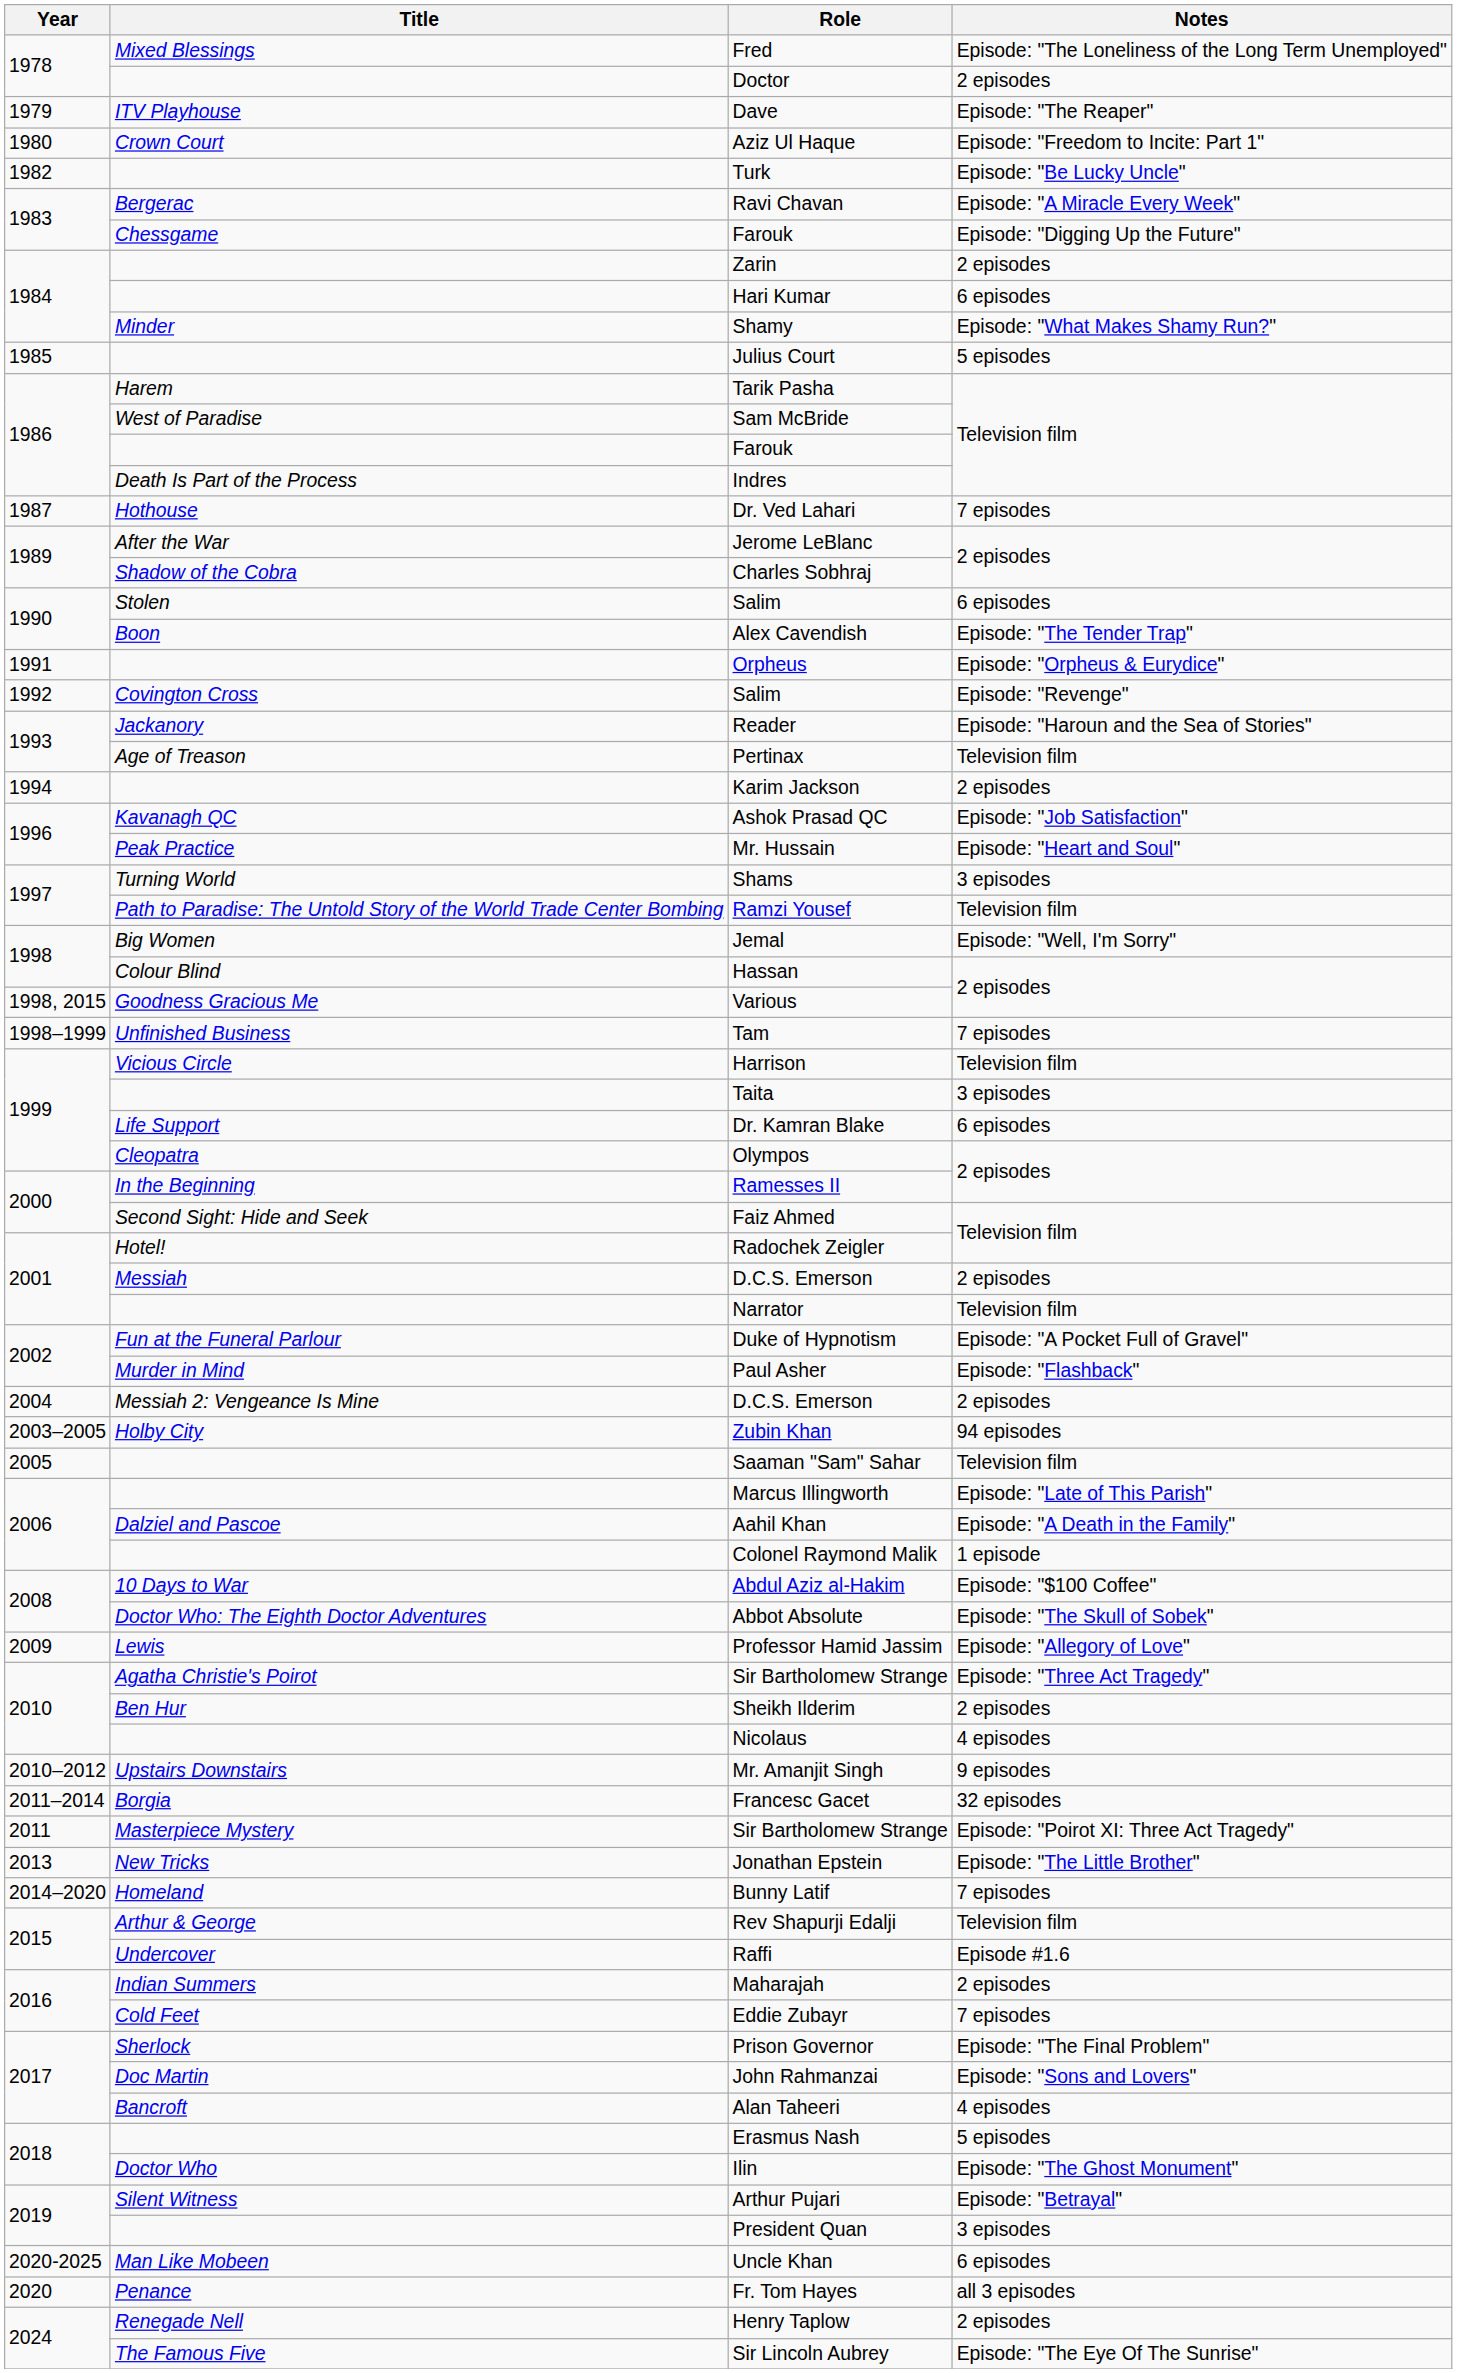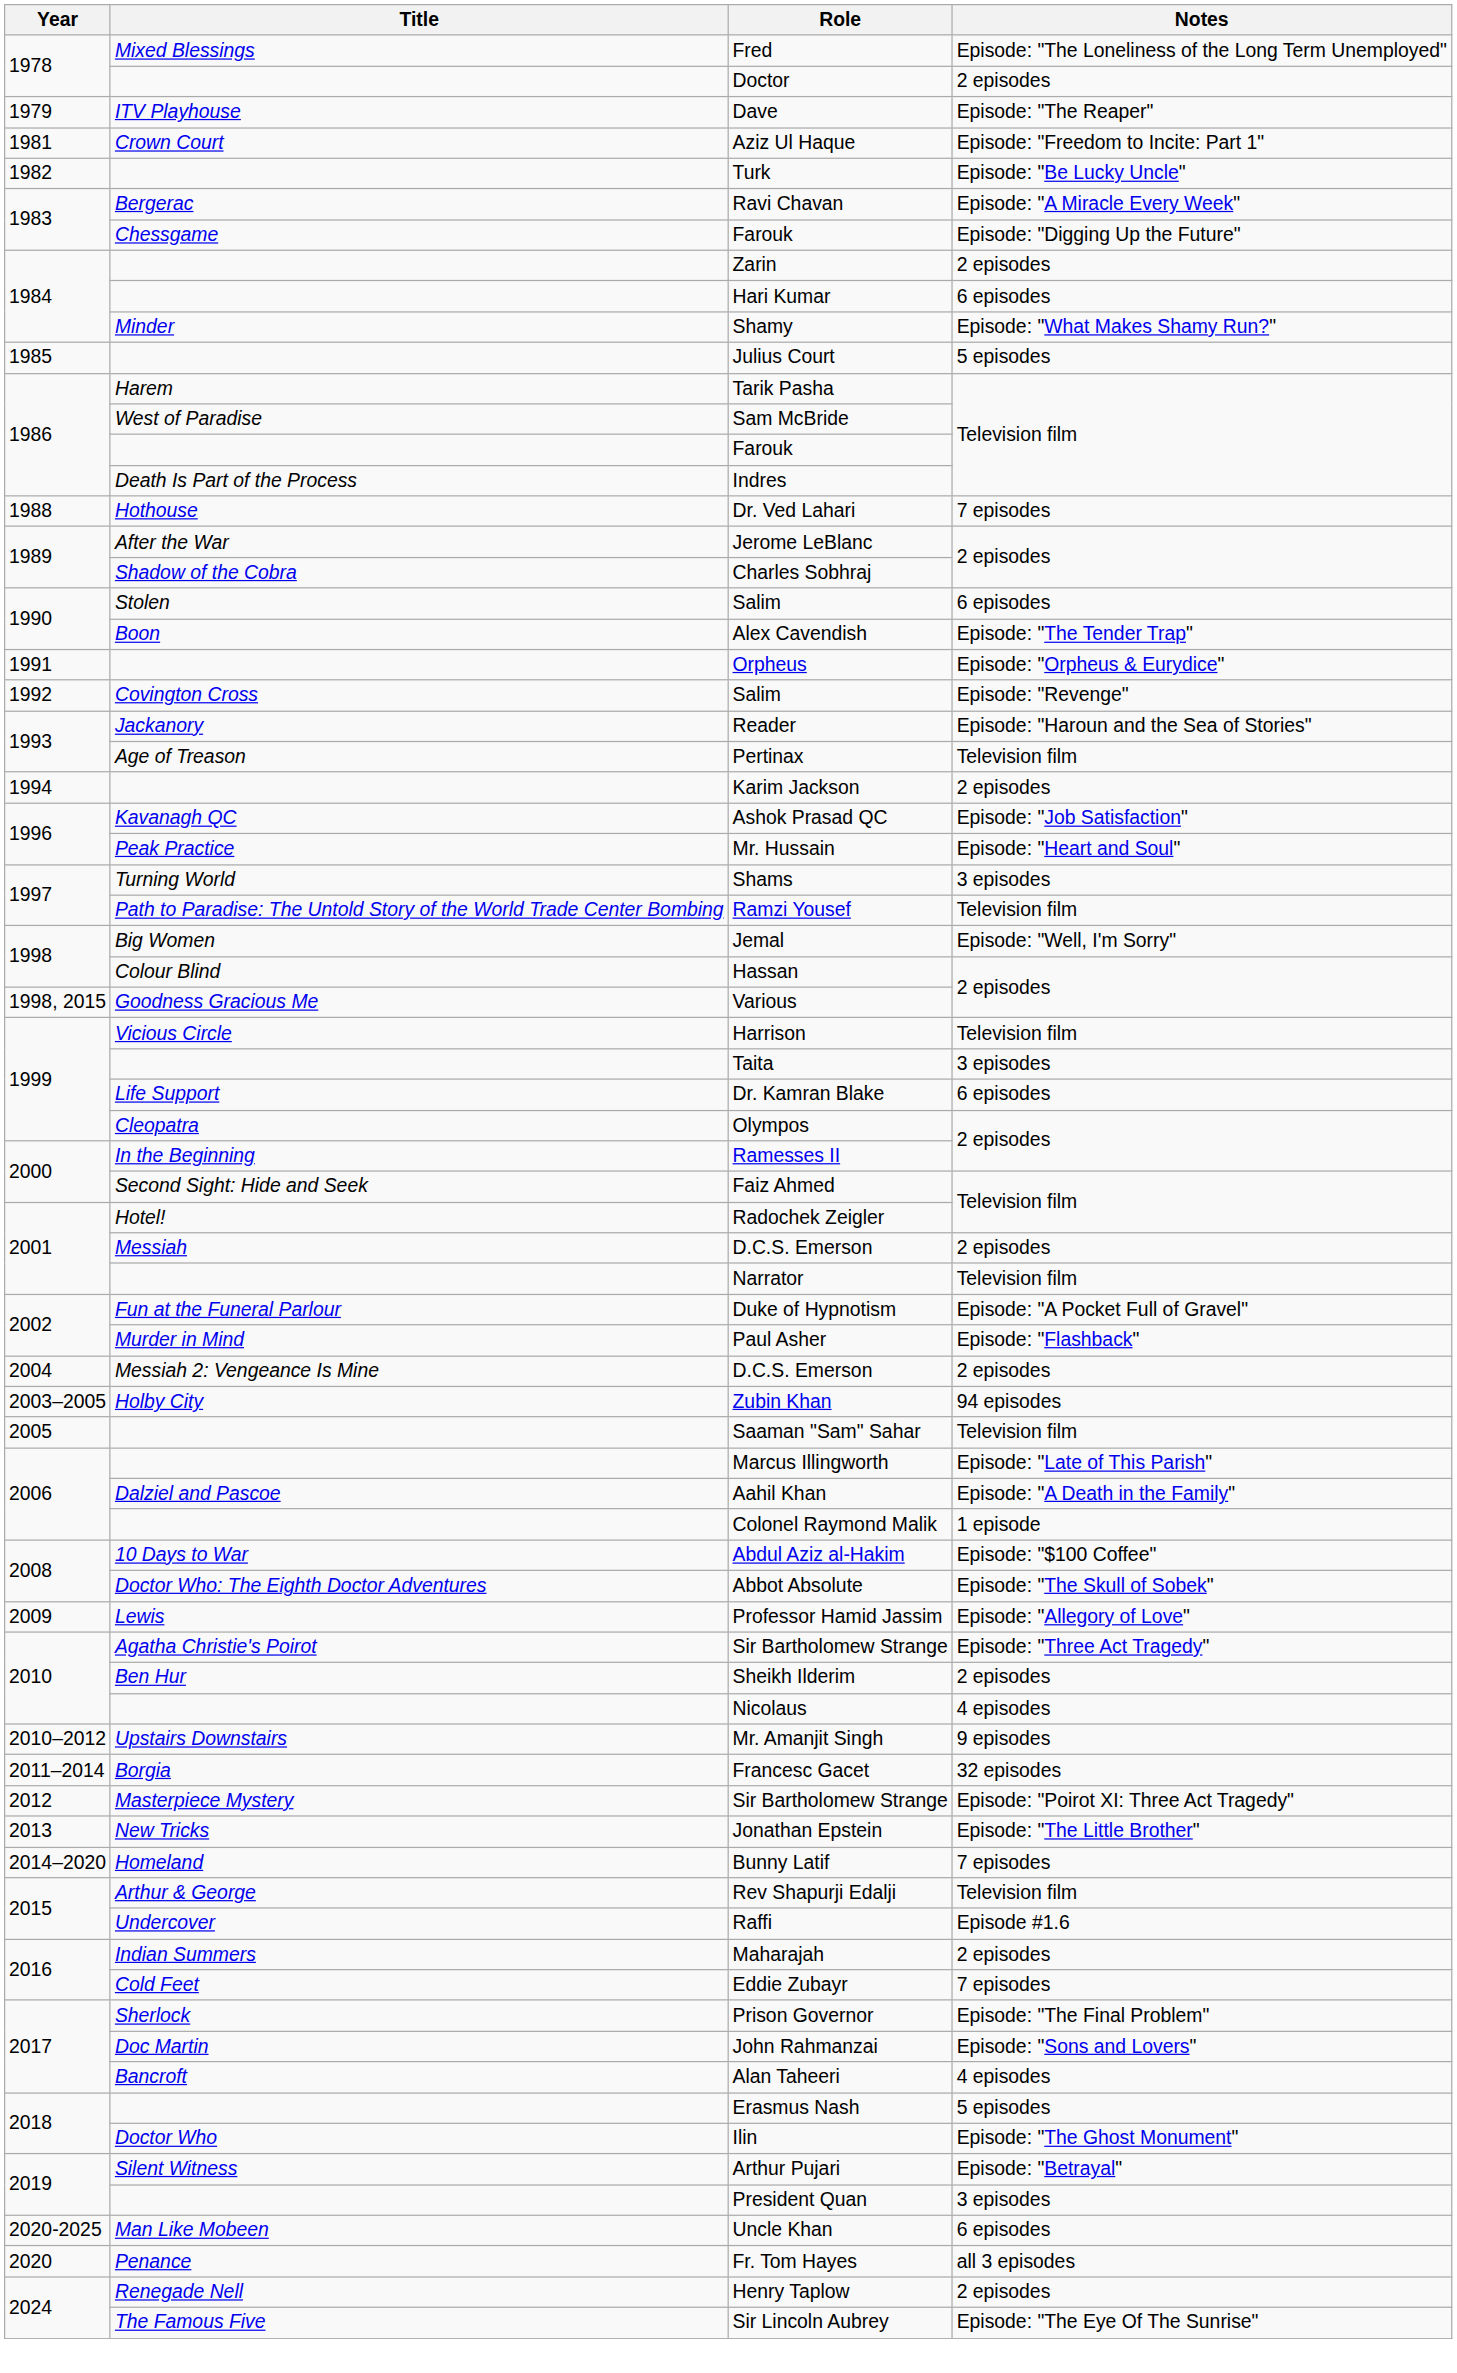 <table class="wikitable sortable">
 <tr>
 <th>Year</th>
 <th>Title</th>
 <th>Role</th>
 <th class = unsortable>Notes</th>
 </tr>
 <tr>
 <td rowspan="2">1978</td>
 <td><a href='#'><em>Mixed Blessings</em></a></td>
 <td>Fred</td>
 <td>Episode: "The Loneliness of the Long Term Unemployed"</td>
 </tr>
 <tr>
 <td><em></em></td>
 <td>Doctor</td>
 <td>2 episodes</td>
 </tr>
 <tr>
 <td>1979</td>
 <td><em><a href='#'>ITV Playhouse</a></em></td>
 <td>Dave</td>
 <td>Episode: "The Reaper"</td>
 </tr>
 <tr>
-<td>1980</td>
+<td>1981</td>
 <td><a href='#'><em>Crown Court</em></a></td>
 <td>Aziz Ul Haque</td>
 <td>Episode: "Freedom to Incite: Part 1"</td>
 </tr>
 <tr>
 <td>1982</td>
 <td><em></em></td>
 <td>Turk</td>
 <td>Episode: "<a href='#'>Be Lucky Uncle</a>"</td>
 </tr>
 <tr>
 <td rowspan="2">1983</td>
 <td><a href='#'><em>Bergerac</em></a></td>
 <td>Ravi Chavan</td>
 <td>Episode: "<a href='#'>A Miracle Every Week</a>"</td>
 </tr>
 <tr>
 <td><em><a href='#'>Chessgame</a></em></td>
 <td>Farouk</td>
 <td>Episode: "Digging Up the Future"</td>
 </tr>
 <tr>
 <td rowspan="3">1984</td>
 <td><em></em></td>
 <td>Zarin</td>
 <td>2 episodes</td>
 </tr>
 <tr>
 <td><em></em></td>
 <td>Hari Kumar</td>
 <td>6 episodes</td>
 </tr>
 <tr>
 <td><a href='#'><em>Minder</em></a></td>
 <td>Shamy</td>
 <td>Episode: "<a href='#'>What Makes Shamy Run?</a>"</td>
 </tr>
 <tr>
 <td>1985</td>
 <td><em></em></td>
 <td>Julius Court</td>
 <td>5 episodes</td>
 </tr>
 <tr>
 <td rowspan="4">1986</td>
 <td><em>Harem</em></td>
 <td>Tarik Pasha</td>
 <td rowspan="4">Television film</td>
 </tr>
 <tr>
 <td><em>West of Paradise</em></td>
 <td>Sam McBride</td>
 </tr>
 <tr>
 <td><em></em></td>
 <td>Farouk</td>
 </tr>
 <tr>
 <td><em>Death Is Part of the Process</em></td>
 <td>Indres</td>
 </tr>
 <tr>
-<td>1987</td>
+<td>1988</td>
 <td><a href='#'><em>Hothouse</em></a></td>
 <td>Dr. Ved Lahari</td>
 <td>7 episodes</td>
 </tr>
 <tr>
 <td rowspan="2">1989</td>
 <td><em>After the War</em></td>
 <td>Jerome LeBlanc</td>
 <td rowspan="2">2 episodes</td>
 </tr>
 <tr>
 <td><em><a href='#'>Shadow of the Cobra</a></em></td>
 <td>Charles Sobhraj</td>
 </tr>
 <tr>
 <td rowspan="2">1990</td>
 <td><em>Stolen</em></td>
 <td>Salim</td>
 <td>6 episodes</td>
 </tr>
 <tr>
 <td><a href='#'><em>Boon</em></a></td>
 <td>Alex Cavendish</td>
 <td>Episode: "<a href='#'>The Tender Trap</a>"</td>
 </tr>
 <tr>
 <td>1991</td>
 <td><em></em></td>
 <td><a href='#'>Orpheus</a></td>
 <td>Episode: "<a href='#'>Orpheus & Eurydice</a>"</td>
 </tr>
 <tr>
 <td>1992</td>
 <td><em><a href='#'>Covington Cross</a></em></td>
 <td>Salim</td>
 <td>Episode: "Revenge"</td>
 </tr>
 <tr>
 <td rowspan="2">1993</td>
 <td><em><a href='#'>Jackanory</a></em></td>
 <td>Reader</td>
 <td>Episode: "Haroun and the Sea of Stories"</td>
 </tr>
 <tr>
 <td><em>Age of Treason</em></td>
 <td>Pertinax</td>
 <td>Television film</td>
 </tr>
 <tr>
 <td>1994</td>
 <td><em></em></td>
 <td>Karim Jackson</td>
 <td>2 episodes</td>
 </tr>
 <tr>
 <td rowspan="2">1996</td>
 <td><em><a href='#'>Kavanagh QC</a></em></td>
 <td>Ashok Prasad QC</td>
 <td>Episode: "<a href='#'>Job Satisfaction</a>"</td>
 </tr>
 <tr>
 <td><em><a href='#'>Peak Practice</a></em></td>
 <td>Mr. Hussain</td>
 <td>Episode: "<a href='#'>Heart and Soul</a>"</td>
 </tr>
 <tr>
 <td rowspan="2">1997</td>
 <td><em>Turning World</em></td>
 <td>Shams</td>
 <td>3 episodes</td>
 </tr>
 <tr>
 <td><em><a href='#'>Path to Paradise: The Untold Story of the World Trade Center Bombing</a></em></td>
 <td><a href='#'>Ramzi Yousef</a></td>
 <td>Television film</td>
 </tr>
 <tr>
 <td rowspan="2">1998</td>
 <td><em>Big Women</em></td>
 <td>Jemal</td>
 <td>Episode: "Well, I'm Sorry"</td>
 </tr>
 <tr>
 <td><em>Colour Blind</em></td>
 <td>Hassan</td>
 <td rowspan="2">2 episodes</td>
 </tr>
 <tr>
 <td>1998, 2015</td>
 <td><a href='#'><em>Goodness Gracious Me</em></a></td>
 <td>Various</td>
-</tr>
-<tr>
-<td>1998–1999</td>
-<td><a href='#'><em>Unfinished Business</em></a></td>
-<td>Tam</td>
-<td>7 episodes</td>
 </tr>
 <tr>
 <td rowspan="4">1999</td>
 <td><a href='#'><em>Vicious Circle</em></a></td>
 <td>Harrison</td>
 <td>Television film</td>
 </tr>
 <tr>
 <td><em></em></td>
 <td>Taita</td>
 <td>3 episodes</td>
 </tr>
 <tr>
 <td><a href='#'><em>Life Support</em></a></td>
 <td>Dr. Kamran Blake</td>
 <td>6 episodes</td>
 </tr>
 <tr>
 <td><a href='#'><em>Cleopatra</em></a></td>
 <td>Olympos</td>
 <td rowspan="2">2 episodes</td>
 </tr>
 <tr>
 <td rowspan="2">2000</td>
 <td><a href='#'><em>In the Beginning</em></a></td>
 <td><a href='#'>Ramesses II</a></td>
 </tr>
 <tr>
 <td><em>Second Sight: Hide and Seek</em></td>
 <td>Faiz Ahmed</td>
 <td rowspan="2">Television film</td>
 </tr>
 <tr>
 <td rowspan="3">2001</td>
 <td><em>Hotel!</em></td>
 <td>Radochek Zeigler</td>
 </tr>
 <tr>
 <td><a href='#'><em>Messiah</em></a></td>
 <td>D.C.S. Emerson</td>
 <td>2 episodes</td>
 </tr>
 <tr>
 <td><em></em></td>
 <td>Narrator</td>
 <td>Television film</td>
 </tr>
 <tr>
 <td rowspan="2">2002</td>
 <td><em><a href='#'>Fun at the Funeral Parlour</a></em></td>
 <td>Duke of Hypnotism</td>
 <td>Episode: "A Pocket Full of Gravel"</td>
 </tr>
 <tr>
 <td><a href='#'><em>Murder in Mind</em></a></td>
 <td>Paul Asher</td>
 <td>Episode: "<a href='#'>Flashback</a>"</td>
 </tr>
 <tr>
 <td>2004</td>
 <td><em>Messiah 2: Vengeance Is Mine</em></td>
 <td>D.C.S. Emerson</td>
 <td>2 episodes</td>
 </tr>
 <tr>
 <td>2003–2005</td>
 <td><em><a href='#'>Holby City</a></em></td>
 <td><a href='#'>Zubin Khan</a></td>
 <td>94 episodes</td>
 </tr>
 <tr>
 <td>2005</td>
 <td><em></em></td>
 <td>Saaman "Sam" Sahar</td>
 <td>Television film</td>
 </tr>
 <tr>
 <td rowspan="3">2006</td>
 <td><em></em></td>
 <td>Marcus Illingworth</td>
 <td>Episode: "<a href='#'>Late of This Parish</a>"</td>
 </tr>
 <tr>
 <td><a href='#'><em>Dalziel and Pascoe</em></a></td>
 <td>Aahil Khan</td>
 <td>Episode: "<a href='#'>A Death in the Family</a>"</td>
 </tr>
 <tr>
 <td><em></em></td>
 <td>Colonel Raymond Malik</td>
 <td>1 episode</td>
 </tr>
 <tr>
 <td rowspan="2">2008</td>
 <td><em><a href='#'>10 Days to War</a></em></td>
 <td><a href='#'>Abdul Aziz al-Hakim</a></td>
 <td>Episode: "$100 Coffee"</td>
 </tr>
 <tr>
 <td><em><a href='#'>Doctor Who: The Eighth Doctor Adventures</a></em></td>
 <td>Abbot Absolute</td>
 <td>Episode: "<a href='#'>The Skull of Sobek</a>"</td>
 </tr>
 <tr>
 <td>2009</td>
 <td><em><a href='#'>Lewis</a></em></td>
 <td>Professor Hamid Jassim</td>
 <td>Episode: "<a href='#'>Allegory of Love</a>"</td>
 </tr>
 <tr>
 <td rowspan="3">2010</td>
 <td><em><a href='#'>Agatha Christie's Poirot</a></em></td>
 <td>Sir Bartholomew Strange</td>
 <td>Episode: "<a href='#'>Three Act Tragedy</a>"</td>
 </tr>
 <tr>
 <td><a href='#'><em>Ben Hur</em></a></td>
 <td>Sheikh Ilderim</td>
 <td>2 episodes</td>
 </tr>
 <tr>
 <td><em></em></td>
 <td>Nicolaus</td>
 <td>4 episodes</td>
 </tr>
 <tr>
 <td>2010–2012</td>
 <td><a href='#'><em>Upstairs Downstairs</em></a></td>
 <td>Mr. Amanjit Singh</td>
 <td>9 episodes</td>
 </tr>
 <tr>
 <td>2011–2014</td>
 <td><a href='#'><em>Borgia</em></a></td>
 <td>Francesc Gacet</td>
 <td>32 episodes</td>
 </tr>
 <tr>
-<td>2011</td>
+<td>2012</td>
 <td><em><a href='#'>Masterpiece Mystery</a></em></td>
 <td>Sir Bartholomew Strange</td>
 <td>Episode: "Poirot XI: Three Act Tragedy"</td>
 </tr>
 <tr>
 <td>2013</td>
 <td><em><a href='#'>New Tricks</a></em></td>
 <td>Jonathan Epstein</td>
 <td>Episode: "<a href='#'>The Little Brother</a>"</td>
 </tr>
 <tr>
 <td>2014–2020</td>
 <td><a href='#'><em>Homeland</em></a></td>
 <td>Bunny Latif</td>
 <td>7 episodes</td>
 </tr>
 <tr>
 <td rowspan="2">2015</td>
 <td><a href='#'><em>Arthur & George</em></a></td>
 <td>Rev Shapurji Edalji</td>
 <td>Television film</td>
 </tr>
 <tr>
 <td><a href='#'><em>Undercover</em></a></td>
 <td>Raffi</td>
 <td>Episode #1.6</td>
 </tr>
 <tr>
 <td rowspan="2">2016</td>
 <td><em><a href='#'>Indian Summers</a></em></td>
 <td>Maharajah</td>
 <td>2 episodes</td>
 </tr>
 <tr>
 <td><em><a href='#'>Cold Feet</a></em></td>
 <td>Eddie Zubayr</td>
 <td>7 episodes</td>
 </tr>
 <tr>
 <td rowspan="3">2017</td>
 <td><a href='#'><em>Sherlock</em></a></td>
 <td>Prison Governor</td>
 <td>Episode: "The Final Problem"</td>
 </tr>
 <tr>
 <td><em><a href='#'>Doc Martin</a></em></td>
 <td>John Rahmanzai</td>
 <td>Episode: "<a href='#'>Sons and Lovers</a>"</td>
 </tr>
 <tr>
 <td><a href='#'><em>Bancroft</em></a></td>
 <td>Alan Taheeri</td>
 <td>4 episodes</td>
 </tr>
 <tr>
 <td rowspan="2">2018</td>
 <td><em></em></td>
 <td>Erasmus Nash</td>
 <td>5 episodes</td>
 </tr>
 <tr>
 <td><em><a href='#'>Doctor Who</a></em></td>
 <td>Ilin</td>
 <td>Episode: "<a href='#'>The Ghost Monument</a>"</td>
 </tr>
 <tr>
 <td rowspan="2">2019</td>
 <td><em><a href='#'>Silent Witness</a></em></td>
 <td>Arthur Pujari</td>
 <td>Episode: "<a href='#'>Betrayal</a>"</td>
 </tr>
 <tr>
 <td><em></em></td>
 <td>President Quan</td>
 <td>3 episodes</td>
 </tr>
 <tr>
 <td>2020-2025</td>
 <td><em><a href='#'>Man Like Mobeen</a></em></td>
 <td>Uncle Khan</td>
 <td>6 episodes</td>
 </tr>
 <tr>
 <td>2020</td>
 <td><em><a href='#'>Penance</a></em></td>
 <td>Fr. Tom Hayes</td>
 <td>all 3 episodes</td>
 </tr>
 <tr>
 <td rowspan="2">2024</td>
 <td><em><a href='#'>Renegade Nell</a></em></td>
 <td>Henry Taplow</td>
 <td>2 episodes</td>
 </tr>
 <tr>
 <td><em><a href='#'>The Famous Five</a></em></td>
 <td>Sir Lincoln Aubrey</td>
 <td>Episode: "The Eye Of The Sunrise"</td>
 </tr>
 </table>
